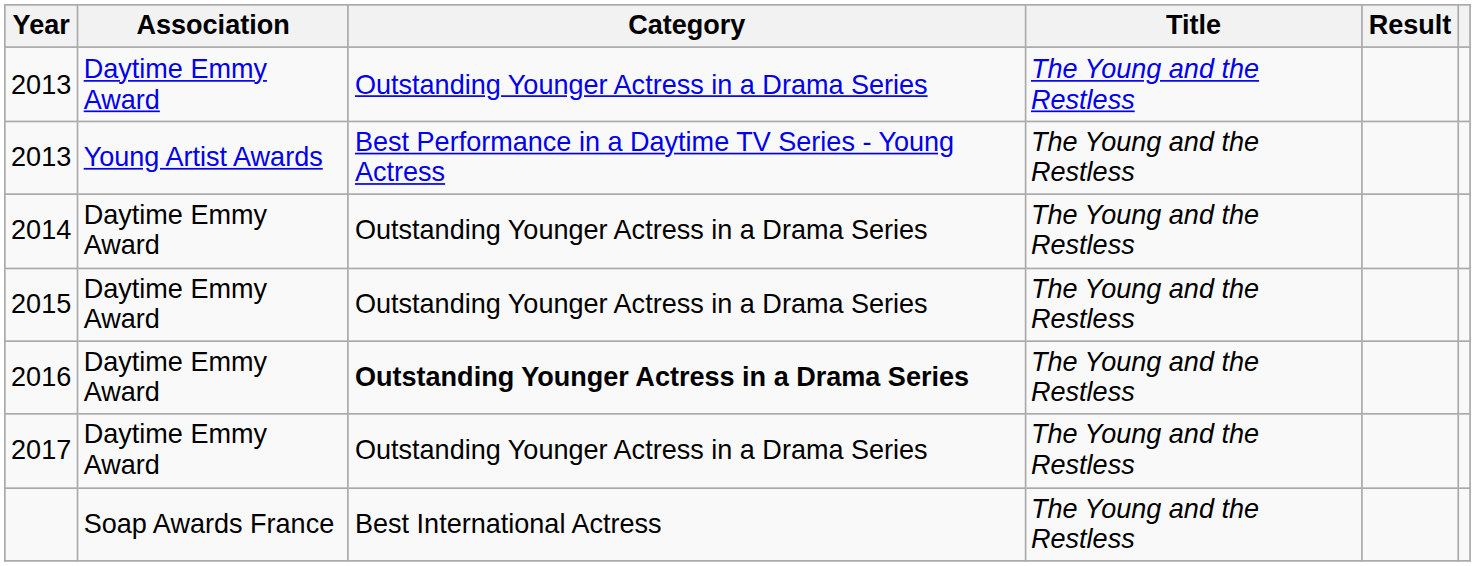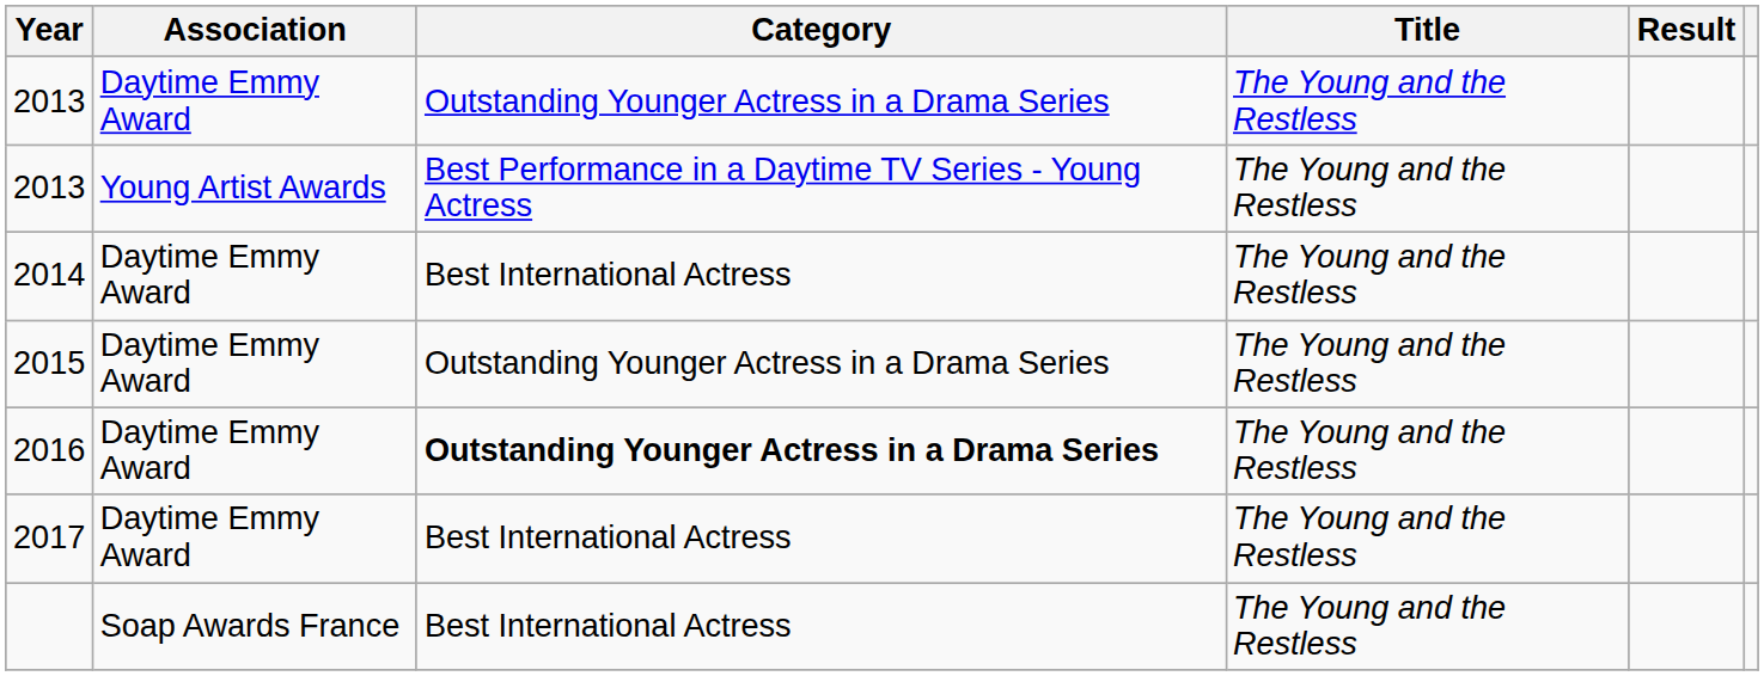 <table class="wikitable sortable plainrowheaders">
 <tr>
 <th scope="col">Year</th>
 <th scope="col">Association</th>
 <th scope="col">Category</th>
 <th scope="col">Title</th>
 <th scope="col">Result</th>
 <th scope="col" class="unsortable"></th>
 </tr>
 <tr>
 <td align="center">2013</td>
 <td><a href='#'>Daytime Emmy Award</a></td>
 <td><a href='#'>Outstanding Younger Actress in a Drama Series</a></td>
 <td><em><a href='#'>The Young and the Restless</a></em></td>
 <td></td>
 <td align="center"></td>
 </tr>
 <tr>
 <td align="center">2013</td>
 <td><a href='#'>Young Artist Awards</a></td>
 <td><a href='#'>Best Performance in a Daytime TV Series - Young Actress</a></td>
 <td><em>The Young and the Restless</em></td>
 <td></td>
 <td align="center"></td>
 </tr>
 <tr>
 <td align="center">2014</td>
 <td>Daytime Emmy Award</td>
-<td>Outstanding Younger Actress in a Drama Series</td>
+<td>Best International Actress</td>
 <td><em>The Young and the Restless</em></td>
 <td></td>
 <td align="center"></td>
 </tr>
 <tr>
 <td align="center">2015</td>
 <td>Daytime Emmy Award</td>
 <td>Outstanding Younger Actress in a Drama Series</td>
 <td><em>The Young and the Restless</em></td>
 <td></td>
 <td align="center"></td>
 </tr>
 <tr>
 <td align="center">2016</td>
 <td>Daytime Emmy Award</td>
 <td><strong>Outstanding Younger Actress in a Drama Series</strong></td>
 <td><em>The Young and the Restless</em></td>
 <td></td>
 <td align="center"></td>
 </tr>
 <tr>
 <td align="center">2017</td>
 <td>Daytime Emmy Award</td>
-<td>Outstanding Younger Actress in a Drama Series</td>
+<td>Best International Actress</td>
 <td><em>The Young and the Restless</em></td>
 <td></td>
 <td align="center"></td>
 </tr>
 <tr>
 <td></td>
 <td>Soap Awards France</td>
 <td>Best International Actress</td>
 <td><em>The Young and the Restless</em></td>
 <td></td>
 <td></td>
 </tr>
 </table>
